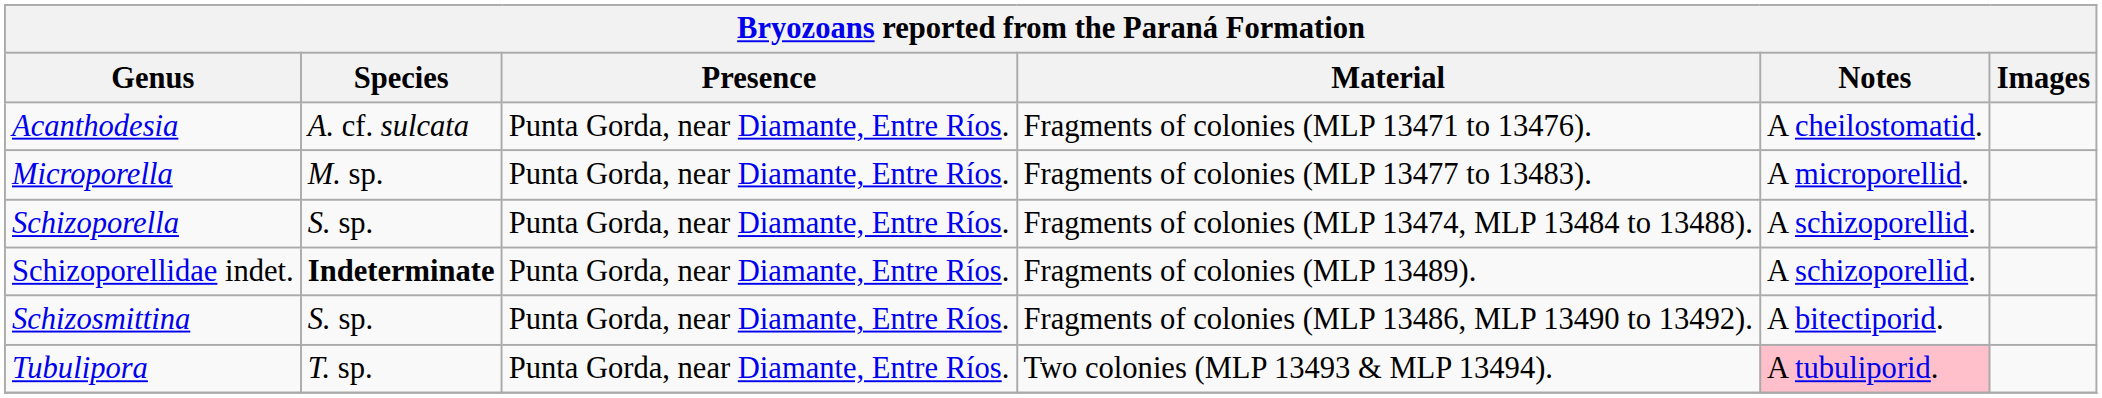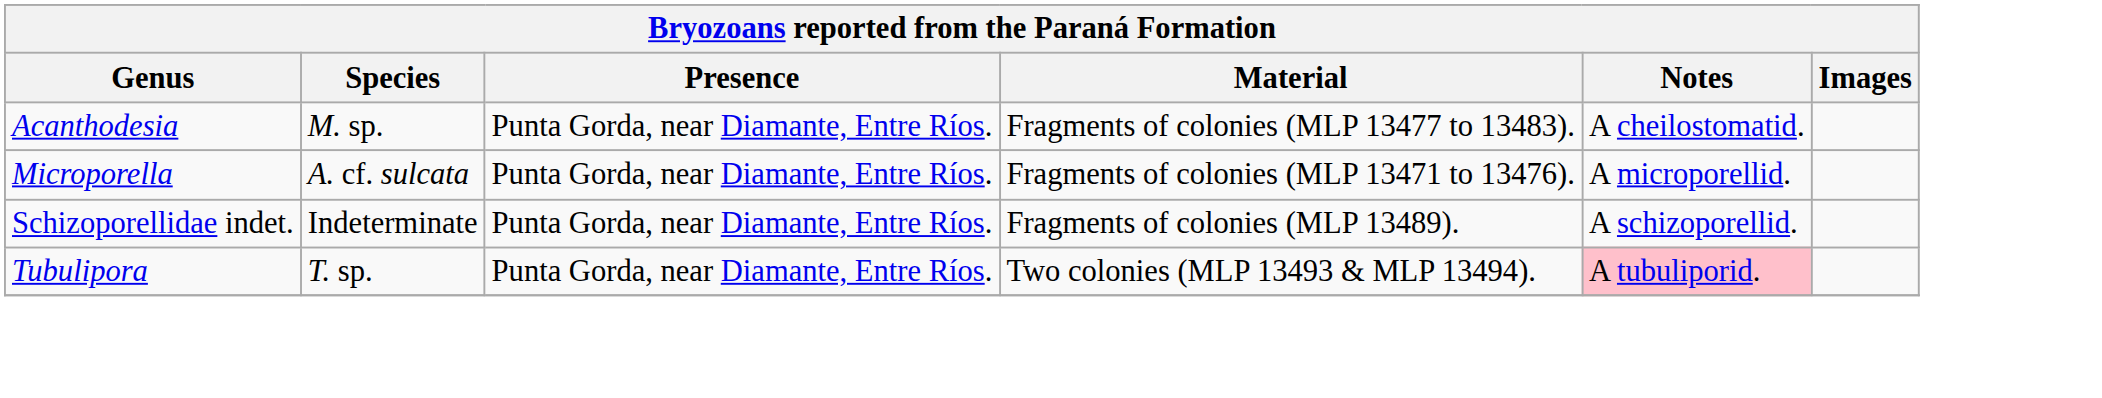 <table class="wikitable" align="center">
 <tr>
 <th colspan="6" align="center"><strong><a href='#'>Bryozoans</a> reported from the Paraná Formation</strong></th>
 </tr>
 <tr>
 <th>Genus</th>
 <th>Species</th>
 <th>Presence</th>
 <th><strong>Material</strong></th>
 <th>Notes</th>
 <th>Images</th>
 </tr>
 <tr>
 <td><em><a href='#'>Acanthodesia</a></em></td>
-<td><em>A.</em> cf. <em>sulcata</em></td>
+<td><em>M.</em> sp.</td>
 <td>Punta Gorda, near <a href='#'>Diamante, Entre Ríos</a>.</td>
-<td>Fragments of colonies (MLP 13471 to 13476).</td>
+<td>Fragments of colonies (MLP 13477 to 13483).</td>
 <td>A <a href='#'>cheilostomatid</a>.</td>
 <td></td>
 </tr>
 <tr>
 <td><em><a href='#'>Microporella</a></em></td>
-<td><em>M.</em> sp.</td>
+<td><em>A.</em> cf. <em>sulcata</em></td>
 <td>Punta Gorda, near <a href='#'>Diamante, Entre Ríos</a>.</td>
-<td>Fragments of colonies (MLP 13477 to 13483).</td>
+<td>Fragments of colonies (MLP 13471 to 13476).</td>
 <td>A <a href='#'>microporellid</a>.</td>
 <td></td>
 </tr>
 <tr>
-<td><em><a href='#'>Schizoporella</a></em></td>
-<td><em>S.</em> sp.</td>
-<td>Punta Gorda, near <a href='#'>Diamante, Entre Ríos</a>.</td>
-<td>Fragments of colonies (MLP 13474, MLP 13484 to 13488).</td>
-<td>A <a href='#'>schizoporellid</a>.</td>
-<td></td>
-</tr>
-<tr>
 <td><a href='#'>Schizoporellidae</a> indet.</td>
-<td><strong>Indeterminate</strong></td>
+<td>Indeterminate</td>
 <td>Punta Gorda, near <a href='#'>Diamante, Entre Ríos</a>.</td>
 <td>Fragments of colonies (MLP 13489).</td>
 <td>A <a href='#'>schizoporellid</a>.</td>
-<td></td>
-</tr>
-<tr>
-<td><em><a href='#'>Schizosmittina</a></em></td>
-<td><em>S.</em> sp.</td>
-<td>Punta Gorda, near <a href='#'>Diamante, Entre Ríos</a>.</td>
-<td>Fragments of colonies (MLP 13486, MLP 13490 to 13492).</td>
-<td>A <a href='#'>bitectiporid</a>.</td>
 <td></td>
 </tr>
 <tr>
 <td><em><a href='#'>Tubulipora</a></em></td>
 <td><em>T.</em> sp.</td>
 <td>Punta Gorda, near <a href='#'>Diamante, Entre Ríos</a>.</td>
 <td>Two colonies (MLP 13493 & MLP 13494).</td>
 <td style="background: pink;">A <a href='#'>tubuliporid</a>.</td>
 <td></td>
 </tr>
 <tr>
 </tr>
 </table>
